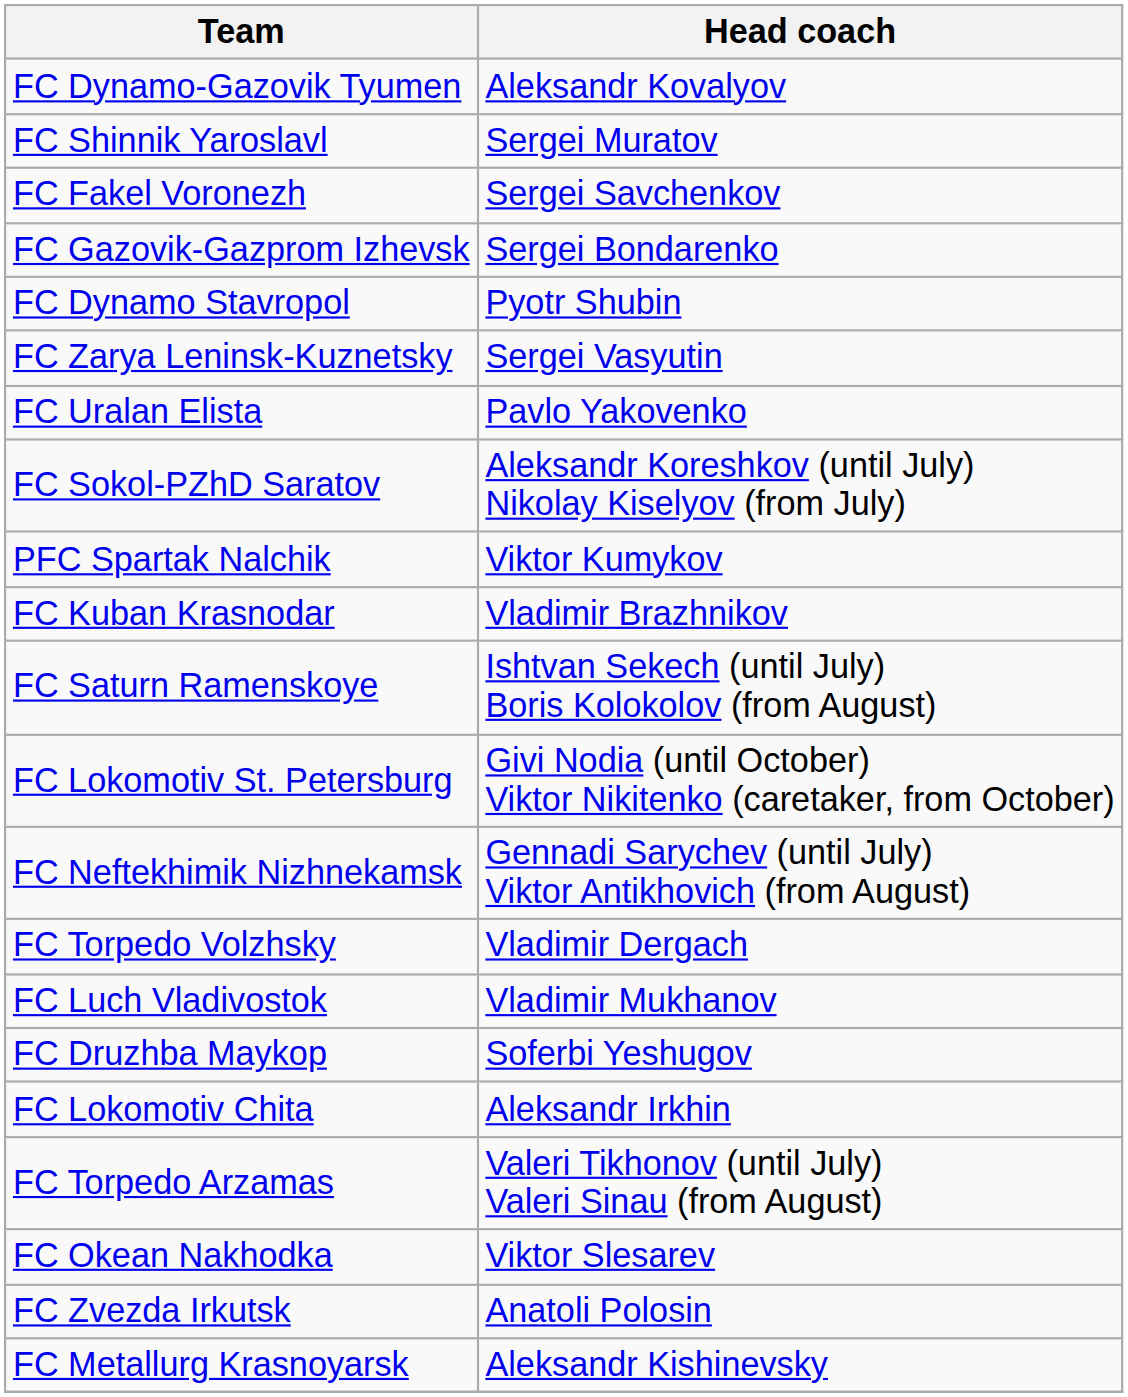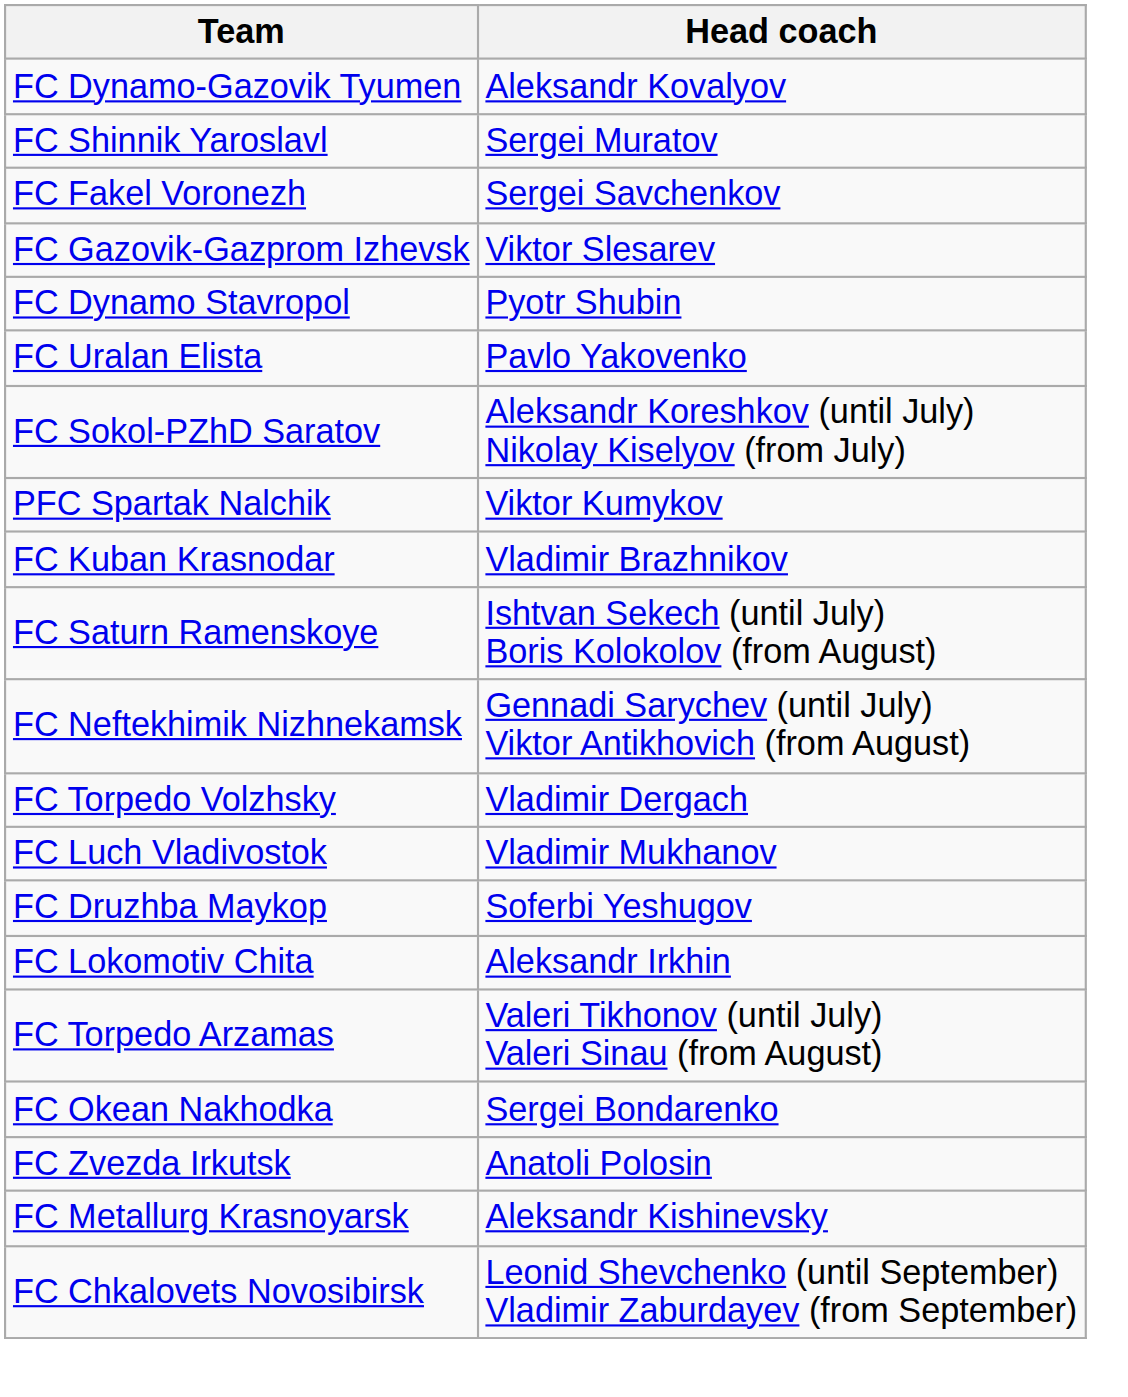 <table class="wikitable">
 <tr>
 <th>Team</th>
 <th>Head coach</th>
 </tr>
 <tr>
 <td><a href='#'>FC Dynamo-Gazovik Tyumen</a></td>
 <td><a href='#'>Aleksandr Kovalyov</a></td>
 </tr>
 <tr>
 <td><a href='#'>FC Shinnik Yaroslavl</a></td>
 <td><a href='#'>Sergei Muratov</a></td>
 </tr>
 <tr>
 <td><a href='#'>FC Fakel Voronezh</a></td>
 <td><a href='#'>Sergei Savchenkov</a></td>
 </tr>
 <tr>
 <td><a href='#'>FC Gazovik-Gazprom Izhevsk</a></td>
-<td><a href='#'>Sergei Bondarenko</a></td>
+<td><a href='#'>Viktor Slesarev</a></td>
 </tr>
 <tr>
 <td><a href='#'>FC Dynamo Stavropol</a></td>
 <td><a href='#'>Pyotr Shubin</a></td>
-</tr>
-<tr>
-<td><a href='#'>FC Zarya Leninsk-Kuznetsky</a></td>
-<td><a href='#'>Sergei Vasyutin</a></td>
 </tr>
 <tr>
 <td><a href='#'>FC Uralan Elista</a></td>
 <td><a href='#'>Pavlo Yakovenko</a></td>
 </tr>
 <tr>
 <td><a href='#'>FC Sokol-PZhD Saratov</a></td>
 <td><a href='#'>Aleksandr Koreshkov</a> (until July)<br><a href='#'>Nikolay Kiselyov</a> (from July)</td>
 </tr>
 <tr>
 <td><a href='#'>PFC Spartak Nalchik</a></td>
 <td><a href='#'>Viktor Kumykov</a></td>
 </tr>
 <tr>
 <td><a href='#'>FC Kuban Krasnodar</a></td>
 <td><a href='#'>Vladimir Brazhnikov</a></td>
 </tr>
 <tr>
 <td><a href='#'>FC Saturn Ramenskoye</a></td>
 <td><a href='#'>Ishtvan Sekech</a> (until July)<br><a href='#'>Boris Kolokolov</a> (from August)</td>
-</tr>
-<tr>
-<td><a href='#'>FC Lokomotiv St. Petersburg</a></td>
-<td><a href='#'>Givi Nodia</a> (until October)<br><a href='#'>Viktor Nikitenko</a> (caretaker, from October)</td>
 </tr>
 <tr>
 <td><a href='#'>FC Neftekhimik Nizhnekamsk</a></td>
 <td><a href='#'>Gennadi Sarychev</a> (until July)<br><a href='#'>Viktor Antikhovich</a> (from August)</td>
 </tr>
 <tr>
 <td><a href='#'>FC Torpedo Volzhsky</a></td>
 <td><a href='#'>Vladimir Dergach</a></td>
 </tr>
 <tr>
 <td><a href='#'>FC Luch Vladivostok</a></td>
 <td><a href='#'>Vladimir Mukhanov</a></td>
 </tr>
 <tr>
 <td><a href='#'>FC Druzhba Maykop</a></td>
 <td><a href='#'>Soferbi Yeshugov</a></td>
 </tr>
 <tr>
 <td><a href='#'>FC Lokomotiv Chita</a></td>
 <td><a href='#'>Aleksandr Irkhin</a></td>
 </tr>
 <tr>
 <td><a href='#'>FC Torpedo Arzamas</a></td>
 <td><a href='#'>Valeri Tikhonov</a> (until July)<br><a href='#'>Valeri Sinau</a> (from August)</td>
 </tr>
 <tr>
 <td><a href='#'>FC Okean Nakhodka</a></td>
-<td><a href='#'>Viktor Slesarev</a></td>
+<td><a href='#'>Sergei Bondarenko</a></td>
 </tr>
 <tr>
 <td><a href='#'>FC Zvezda Irkutsk</a></td>
 <td><a href='#'>Anatoli Polosin</a></td>
 </tr>
 <tr>
 <td><a href='#'>FC Metallurg Krasnoyarsk</a></td>
 <td><a href='#'>Aleksandr Kishinevsky</a></td>
 </tr>
 <tr>
+<td><a href='#'>FC Chkalovets Novosibirsk</a></td>
+<td><a href='#'>Leonid Shevchenko</a> (until September)<br><a href='#'>Vladimir Zaburdayev</a> (from September)</td>
+</tr>
+<tr>
 </tr>
 </table>
